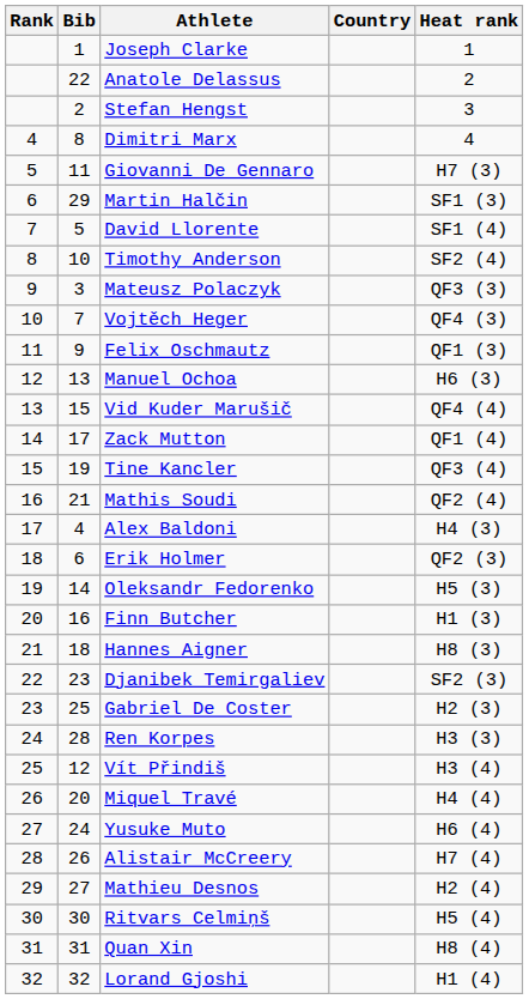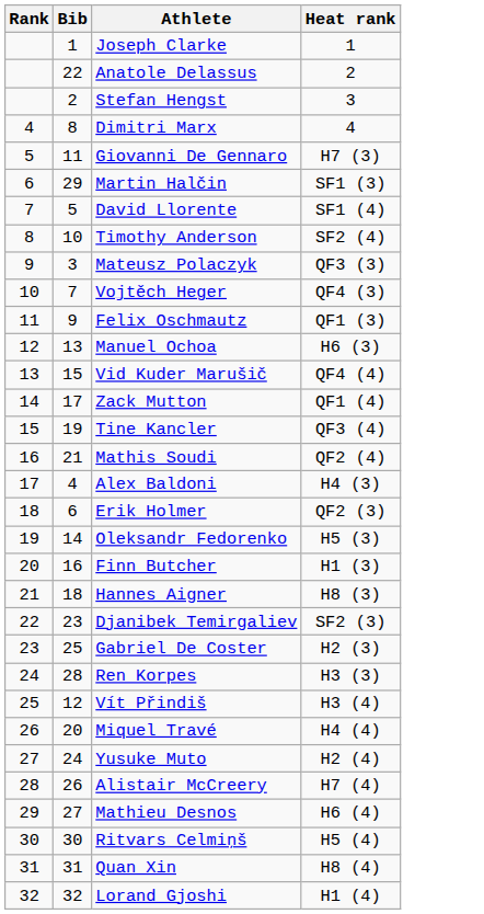 <table class="wikitable" style="text-align:center">
 <tr>
 <th>Rank</th>
 <th>Bib</th>
 <th>Athlete</th>
-<th>Country</th>
 <th>Heat rank</th>
 </tr>
 <tr>
 <td></td>
 <td>1</td>
 <td align=left><a href='#'>Joseph Clarke</a></td>
-<td align=left></td>
 <td>1</td>
 </tr>
 <tr>
 <td></td>
 <td>22</td>
 <td align=left><a href='#'>Anatole Delassus</a></td>
-<td align=left></td>
 <td>2</td>
 </tr>
 <tr>
 <td></td>
 <td>2</td>
 <td align=left><a href='#'>Stefan Hengst</a></td>
-<td align=left></td>
 <td>3</td>
 </tr>
 <tr>
 <td>4</td>
 <td>8</td>
 <td align=left><a href='#'>Dimitri Marx</a></td>
-<td align=left></td>
 <td>4</td>
 </tr>
 <tr>
 <td>5</td>
 <td>11</td>
 <td align=left><a href='#'>Giovanni De Gennaro</a></td>
-<td align=left></td>
 <td>H7 (3)</td>
 </tr>
 <tr>
 <td>6</td>
 <td>29</td>
 <td align=left><a href='#'>Martin Halčin</a></td>
-<td align=left></td>
 <td>SF1 (3)</td>
 </tr>
 <tr>
 <td>7</td>
 <td>5</td>
 <td align=left><a href='#'>David Llorente</a></td>
-<td align=left></td>
 <td>SF1 (4)</td>
 </tr>
 <tr>
 <td>8</td>
 <td>10</td>
 <td align=left><a href='#'>Timothy Anderson</a></td>
-<td align=left></td>
 <td>SF2 (4)</td>
 </tr>
 <tr>
 <td>9</td>
 <td>3</td>
 <td align=left><a href='#'>Mateusz Polaczyk</a></td>
-<td align=left></td>
 <td>QF3 (3)</td>
 </tr>
 <tr>
 <td>10</td>
 <td>7</td>
 <td align=left><a href='#'>Vojtěch Heger</a></td>
-<td align=left></td>
 <td>QF4 (3)</td>
 </tr>
 <tr>
 <td>11</td>
 <td>9</td>
 <td align=left><a href='#'>Felix Oschmautz</a></td>
-<td align=left></td>
 <td>QF1 (3)</td>
 </tr>
 <tr>
 <td>12</td>
 <td>13</td>
 <td align=left><a href='#'>Manuel Ochoa</a></td>
-<td align=left></td>
 <td>H6 (3)</td>
 </tr>
 <tr>
 <td>13</td>
 <td>15</td>
 <td align=left><a href='#'>Vid Kuder Marušič</a></td>
-<td align=left></td>
 <td>QF4 (4)</td>
 </tr>
 <tr>
 <td>14</td>
 <td>17</td>
 <td align=left><a href='#'>Zack Mutton</a></td>
-<td align=left></td>
 <td>QF1 (4)</td>
 </tr>
 <tr>
 <td>15</td>
 <td>19</td>
 <td align=left><a href='#'>Tine Kancler</a></td>
-<td align=left></td>
 <td>QF3 (4)</td>
 </tr>
 <tr>
 <td>16</td>
 <td>21</td>
 <td align=left><a href='#'>Mathis Soudi</a></td>
-<td align=left></td>
 <td>QF2 (4)</td>
 </tr>
 <tr>
 <td>17</td>
 <td>4</td>
 <td align=left><a href='#'>Alex Baldoni</a></td>
-<td align=left></td>
 <td>H4 (3)</td>
 </tr>
 <tr>
 <td>18</td>
 <td>6</td>
 <td align=left><a href='#'>Erik Holmer</a></td>
-<td align=left></td>
 <td>QF2 (3)</td>
 </tr>
 <tr>
 <td>19</td>
 <td>14</td>
 <td align=left><a href='#'>Oleksandr Fedorenko</a></td>
-<td align=left></td>
 <td>H5 (3)</td>
 </tr>
 <tr>
 <td>20</td>
 <td>16</td>
 <td align=left><a href='#'>Finn Butcher</a></td>
-<td align=left></td>
 <td>H1 (3)</td>
 </tr>
 <tr>
 <td>21</td>
 <td>18</td>
 <td align=left><a href='#'>Hannes Aigner</a></td>
-<td align=left></td>
 <td>H8 (3)</td>
 </tr>
 <tr>
 <td>22</td>
 <td>23</td>
 <td align=left><a href='#'>Djanibek Temirgaliev</a></td>
-<td align=left></td>
 <td>SF2 (3)</td>
 </tr>
 <tr>
 <td>23</td>
 <td>25</td>
 <td align=left><a href='#'>Gabriel De Coster</a></td>
-<td align=left></td>
 <td>H2 (3)</td>
 </tr>
 <tr>
 <td>24</td>
 <td>28</td>
 <td align=left><a href='#'>Ren Korpes</a></td>
-<td align=left></td>
 <td>H3 (3)</td>
 </tr>
 <tr>
 <td>25</td>
 <td>12</td>
 <td align=left><a href='#'>Vít Přindiš</a></td>
-<td align=left></td>
 <td>H3 (4)</td>
 </tr>
 <tr>
 <td>26</td>
 <td>20</td>
 <td align=left><a href='#'>Miquel Travé</a></td>
-<td align=left></td>
 <td>H4 (4)</td>
 </tr>
 <tr>
 <td>27</td>
 <td>24</td>
 <td align=left><a href='#'>Yusuke Muto</a></td>
-<td align=left></td>
-<td>H6 (4)</td>
+<td>H2 (4)</td>
 </tr>
 <tr>
 <td>28</td>
 <td>26</td>
 <td align=left><a href='#'>Alistair McCreery</a></td>
-<td align=left></td>
 <td>H7 (4)</td>
 </tr>
 <tr>
 <td>29</td>
 <td>27</td>
 <td align=left><a href='#'>Mathieu Desnos</a></td>
-<td align=left></td>
-<td>H2 (4)</td>
+<td>H6 (4)</td>
 </tr>
 <tr>
 <td>30</td>
 <td>30</td>
 <td align=left><a href='#'>Ritvars Celmiņš</a></td>
-<td align=left></td>
 <td>H5 (4)</td>
 </tr>
 <tr>
 <td>31</td>
 <td>31</td>
 <td align=left><a href='#'>Quan Xin</a></td>
-<td align=left></td>
 <td>H8 (4)</td>
 </tr>
 <tr>
 <td>32</td>
 <td>32</td>
 <td align=left><a href='#'>Lorand Gjoshi</a></td>
-<td align=left></td>
 <td>H1 (4)</td>
 </tr>
 </table>
